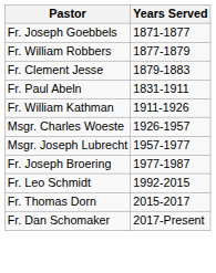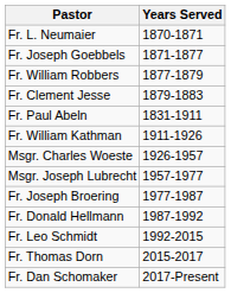 <table class="wikitable">
 <tr>
 <th>Pastor</th>
 <th>Years Served</th>
+</tr>
+<tr>
+<td>Fr. L. Neumaier</td>
+<td>1870-1871</td>
 </tr>
 <tr>
 <td>Fr. Joseph Goebbels</td>
 <td>1871-1877</td>
 </tr>
 <tr>
 <td>Fr. William Robbers</td>
 <td>1877-1879</td>
 </tr>
 <tr>
 <td>Fr. Clement Jesse</td>
 <td>1879-1883</td>
 </tr>
 <tr>
 <td>Fr. Paul Abeln</td>
 <td>1831-1911</td>
 </tr>
 <tr>
 <td>Fr. William Kathman</td>
 <td>1911-1926</td>
 </tr>
 <tr>
 <td>Msgr. Charles Woeste</td>
 <td>1926-1957</td>
 </tr>
 <tr>
 <td>Msgr. Joseph Lubrecht</td>
 <td>1957-1977</td>
 </tr>
 <tr>
 <td>Fr. Joseph Broering</td>
 <td>1977-1987</td>
 </tr>
 <tr>
+<td>Fr. Donald Hellmann</td>
+<td>1987-1992</td>
+</tr>
+<tr>
 <td>Fr. Leo Schmidt</td>
 <td>1992-2015</td>
 </tr>
 <tr>
 <td>Fr. Thomas Dorn</td>
 <td>2015-2017</td>
 </tr>
 <tr>
 <td>Fr. Dan Schomaker</td>
 <td>2017-Present</td>
 </tr>
 </table>
